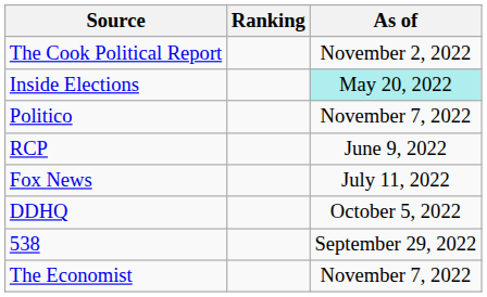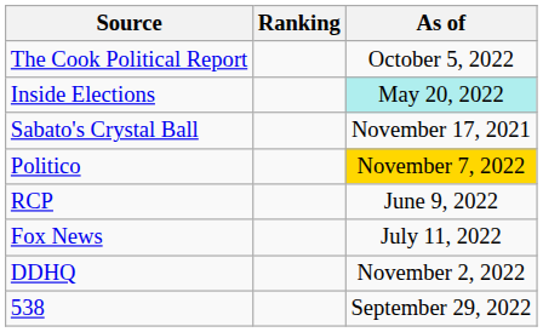 <table class="wikitable" style="text-align:center">
 <tr>
 <th>Source</th>
 <th>Ranking</th>
 <th>As of</th>
 </tr>
 <tr>
 <td align=left><a href='#'>The Cook Political Report</a></td>
 <td></td>
-<td>November 2, 2022</td>
+<td>October 5, 2022</td>
 </tr>
 <tr>
 <td align=left><a href='#'>Inside Elections</a></td>
 <td></td>
 <td style="background: paleturquoise;">May 20, 2022</td>
 </tr>
 <tr>
+<td align=left><a href='#'>Sabato's Crystal Ball</a></td>
+<td></td>
+<td>November 17, 2021</td>
+</tr>
+<tr>
 <td align="left"><a href='#'>Politico</a></td>
 <td></td>
-<td>November 7, 2022</td>
+<td style="background: gold;">November 7, 2022</td>
 </tr>
 <tr>
 <td align="left"><a href='#'>RCP</a></td>
 <td></td>
 <td>June 9, 2022</td>
 </tr>
 <tr>
 <td align=left><a href='#'>Fox News</a></td>
 <td></td>
 <td>July 11, 2022</td>
 </tr>
 <tr>
 <td align="left"><a href='#'>DDHQ</a></td>
 <td></td>
-<td>October 5, 2022</td>
+<td>November 2, 2022</td>
 </tr>
 <tr>
 <td align="left"><a href='#'>538</a></td>
 <td></td>
 <td>September 29, 2022</td>
 </tr>
-<tr>
-<td align="left"><a href='#'>The Economist</a></td>
-<td></td>
-<td>November 7, 2022</td>
-</tr>
 </table>
